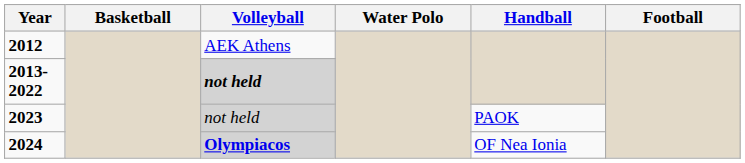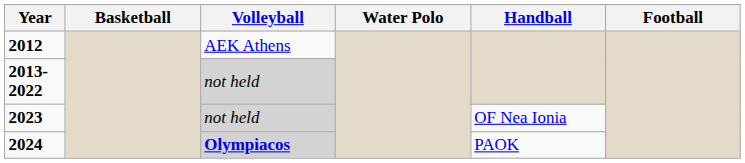 <table class="wikitable">
 <tr>
 <th width="50">Year</th>
 <th width="120">Basketball</th>
 <th width="120"><a href='#'>Volleyball</a></th>
 <th width="120">Water Polo</th>
 <th width="120"><a href='#'>Handball</a></th>
 <th width="120">Football</th>
 </tr>
 <tr>
 <td><strong>2012</strong></td>
 <td rowspan="4" bgcolor="E3DAC9"></td>
 <td><a href='#'>AEK Athens</a></td>
 <td rowspan="4" bgcolor="E3DAC9"></td>
 <td rowspan="2" bgcolor="E3DAC9"></td>
 <td rowspan="4" bgcolor="E3DAC9"></td>
 </tr>
 <tr>
 <td><strong>2013-2022</strong></td>
-<td bgcolor="lightgrey"><strong><em>not held</em></strong></td>
+<td bgcolor="lightgrey"><em>not held</em></td>
 </tr>
 <tr>
 <td><strong>2023</strong></td>
 <td bgcolor="lightgrey"><em>not held</em></td>
-<td><a href='#'>PAOK</a></td>
+<td><a href='#'>OF Nea Ionia</a></td>
 </tr>
 <tr>
 <td><strong>2024</strong></td>
 <td bgcolor="lightgrey"><strong><a href='#'>Olympiacos</a></strong></td>
-<td><a href='#'>OF Nea Ionia</a></td>
+<td><a href='#'>PAOK</a></td>
 </tr>
 </table>
